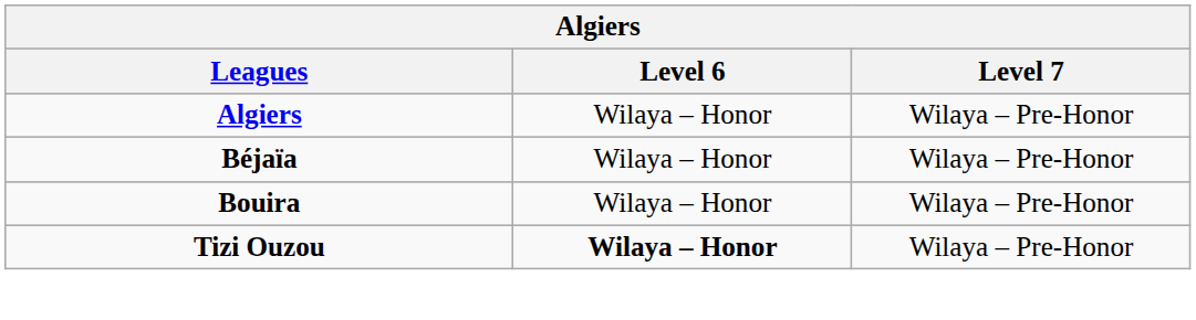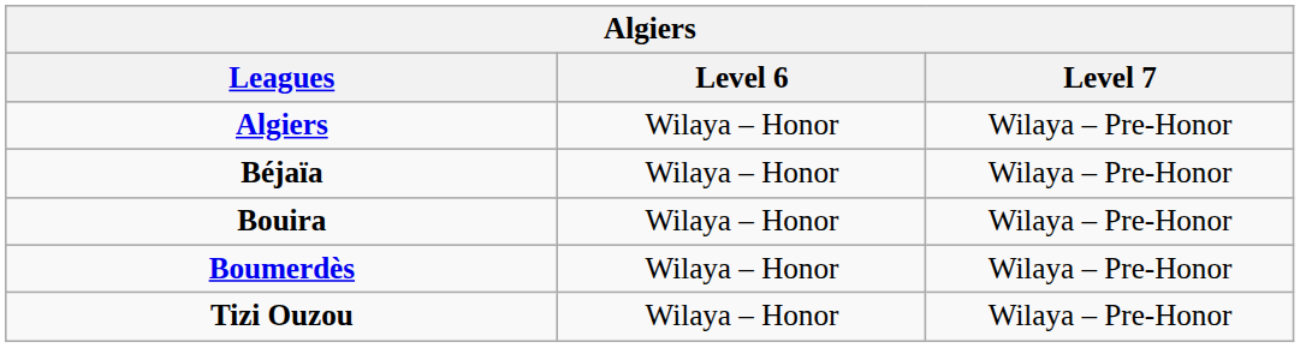 <table class="wikitable" style="text-align: center;">
 <tr>
 <th colspan=3>Algiers</th>
 </tr>
 <tr>
 <th width="30%"><a href='#'>Leagues</a></th>
 <th width="20%">Level 6</th>
 <th width="20%">Level 7</th>
 </tr>
 <tr>
 <td><strong><a href='#'>Algiers</a></strong></td>
 <td>Wilaya – Honor</td>
 <td>Wilaya – Pre-Honor</td>
 </tr>
 <tr>
 <td><strong>Béjaïa</strong></td>
 <td>Wilaya – Honor</td>
 <td>Wilaya – Pre-Honor</td>
 </tr>
 <tr>
 <td><strong>Bouira</strong></td>
 <td>Wilaya – Honor</td>
 <td>Wilaya – Pre-Honor</td>
 </tr>
 <tr>
+<td><strong><a href='#'>Boumerdès</a></strong></td>
+<td>Wilaya – Honor</td>
+<td>Wilaya – Pre-Honor</td>
+</tr>
+<tr>
 <td><strong>Tizi Ouzou</strong></td>
-<td><strong>Wilaya – Honor</strong></td>
+<td>Wilaya – Honor</td>
 <td>Wilaya – Pre-Honor</td>
 </tr>
 </table>
